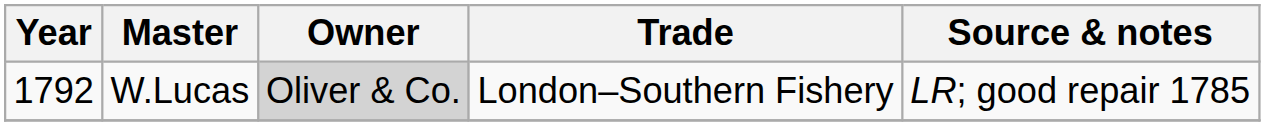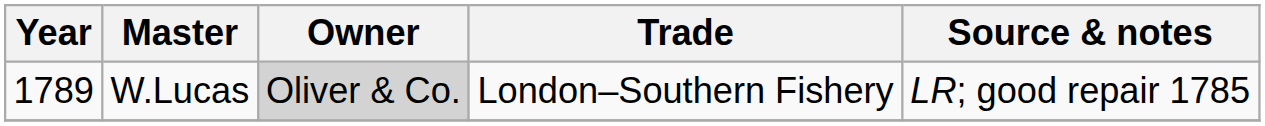 <table class=" wikitable">
 <tr>
 <th>Year</th>
 <th>Master</th>
 <th>Owner</th>
 <th>Trade</th>
 <th>Source & notes</th>
 </tr>
 <tr>
-<td>1792</td>
+<td>1789</td>
 <td>W.Lucas</td>
 <td style="background: lightgrey;">Oliver & Co.</td>
 <td>London–Southern Fishery</td>
 <td><em>LR</em>; good repair 1785</td>
 </tr>
 <tr>
 </tr>
 </table>
